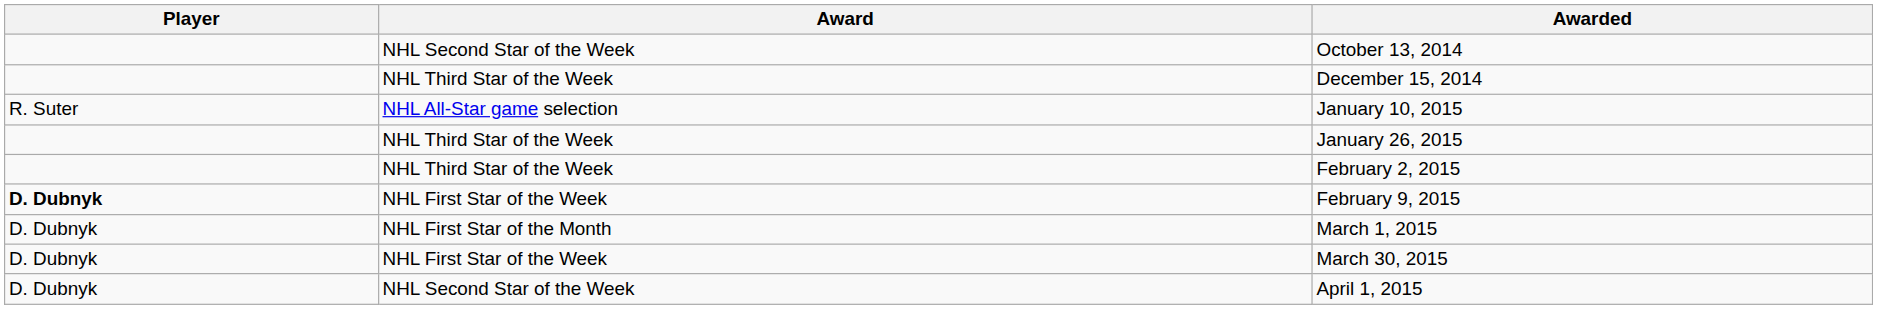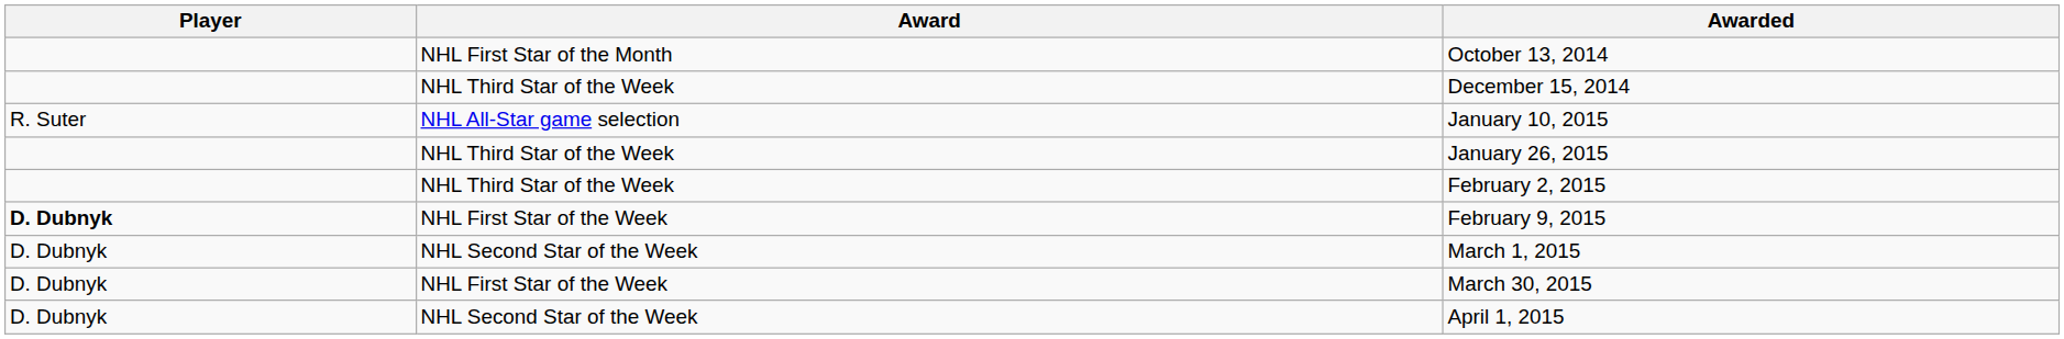 <table class="wikitable sortable" style="width:100%;">
 <tr>
 <th style="width:20%;">Player</th>
 <th style="width:50%;">Award</th>
 <th style="width:30%;" data-sort-type="date">Awarded</th>
 </tr>
 <tr>
 <td></td>
-<td>NHL Second Star of the Week</td>
+<td>NHL First Star of the Month</td>
 <td>October 13, 2014</td>
 </tr>
 <tr>
 <td></td>
 <td>NHL Third Star of the Week</td>
 <td>December 15, 2014</td>
 </tr>
 <tr>
 <td>R. Suter</td>
 <td><a href='#'>NHL All-Star game</a> selection</td>
 <td>January 10, 2015</td>
 </tr>
 <tr>
 <td></td>
 <td>NHL Third Star of the Week</td>
 <td>January 26, 2015</td>
 </tr>
 <tr>
 <td></td>
 <td>NHL Third Star of the Week</td>
 <td>February 2, 2015</td>
 </tr>
 <tr>
 <td><strong>D. Dubnyk</strong></td>
 <td>NHL First Star of the Week</td>
 <td>February 9, 2015</td>
 </tr>
 <tr>
 <td>D. Dubnyk</td>
-<td>NHL First Star of the Month</td>
+<td>NHL Second Star of the Week</td>
 <td>March 1, 2015</td>
 </tr>
 <tr>
 <td>D. Dubnyk</td>
 <td>NHL First Star of the Week</td>
 <td>March 30, 2015</td>
 </tr>
 <tr>
 <td>D. Dubnyk</td>
 <td>NHL Second Star of the Week</td>
 <td>April 1, 2015</td>
 </tr>
 </table>
